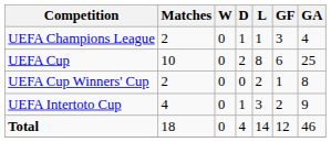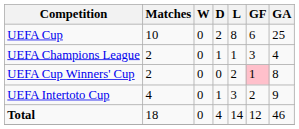 <table class="wikitable" align="center">
 <tr>
 <th>Competition</th>
 <th>Matches</th>
 <th>W</th>
 <th>D</th>
 <th>L</th>
 <th>GF</th>
 <th>GA</th>
 </tr>
 <tr>
+<td><a href='#'>UEFA Cup</a></td>
+<td>10</td>
+<td>0</td>
+<td>2</td>
+<td>8</td>
+<td>6</td>
+<td>25</td>
+</tr>
+<tr>
 <td><a href='#'>UEFA Champions League</a></td>
 <td>2</td>
 <td>0</td>
 <td>1</td>
 <td>1</td>
 <td>3</td>
 <td>4</td>
 </tr>
 <tr>
-<td><a href='#'>UEFA Cup</a></td>
-<td>10</td>
-<td>0</td>
-<td>2</td>
-<td>8</td>
-<td>6</td>
-<td>25</td>
-</tr>
-<tr>
 <td><a href='#'>UEFA Cup Winners' Cup</a></td>
 <td>2</td>
 <td>0</td>
 <td>0</td>
 <td>2</td>
-<td>1</td>
+<td style="background: pink;">1</td>
 <td>8</td>
 </tr>
 <tr>
 <td><a href='#'>UEFA Intertoto Cup</a></td>
 <td>4</td>
 <td>0</td>
 <td>1</td>
 <td>3</td>
 <td>2</td>
 <td>9</td>
 </tr>
 <tr>
 <td><strong>Total</strong></td>
 <td>18</td>
 <td>0</td>
 <td>4</td>
 <td>14</td>
 <td>12</td>
 <td>46</td>
 </tr>
 <tr>
 </tr>
 </table>
